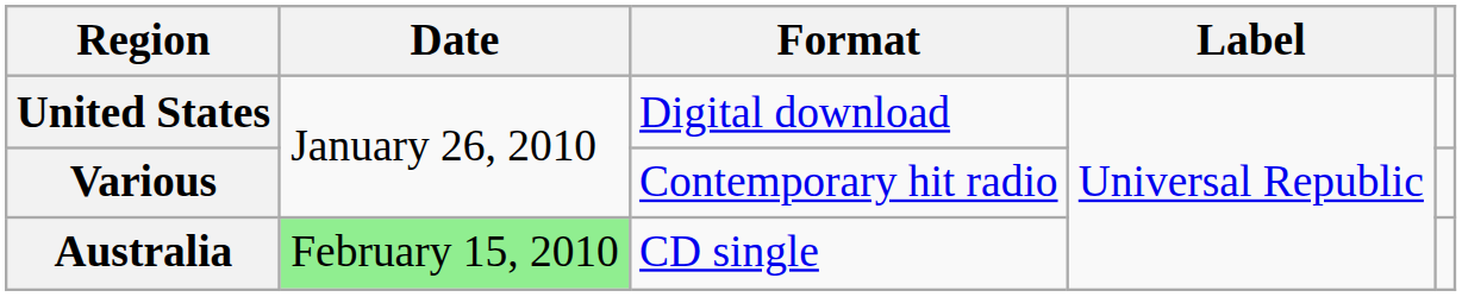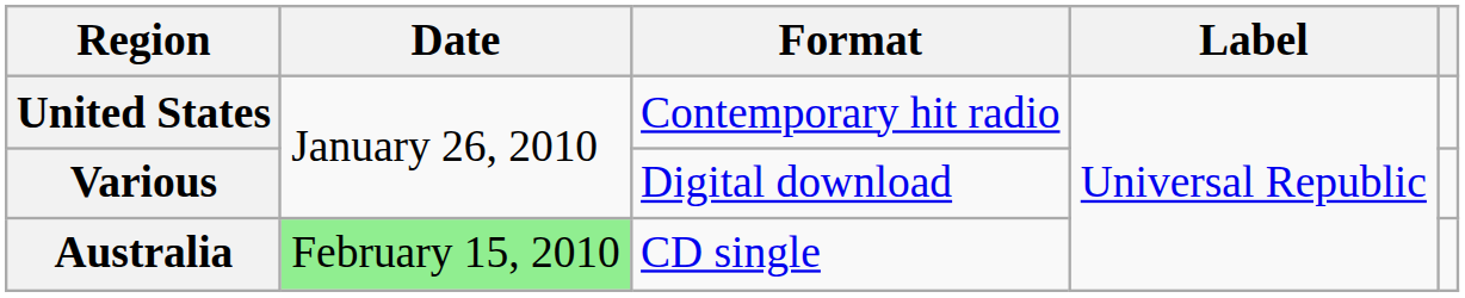 <table class="wikitable plainrowheaders">
 <tr>
 <th scope="col">Region</th>
 <th scope="col">Date</th>
 <th scope="col">Format</th>
 <th scope="col">Label</th>
 <th scope="col"></th>
 </tr>
 <tr>
 <th scope="row">United States</th>
 <td rowspan="2">January 26, 2010</td>
-<td><a href='#'>Digital download</a></td>
+<td><a href='#'>Contemporary hit radio</a></td>
 <td rowspan="3"><a href='#'>Universal Republic</a></td>
 <td align="center"></td>
 </tr>
 <tr>
 <th scope="row">Various</th>
-<td><a href='#'>Contemporary hit radio</a></td>
+<td><a href='#'>Digital download</a></td>
 <td align="center"></td>
 </tr>
 <tr>
 <th scope="row">Australia</th>
 <td style="background: lightgreen;">February 15, 2010</td>
 <td><a href='#'>CD single</a></td>
 <td align="center"></td>
 </tr>
 </table>
